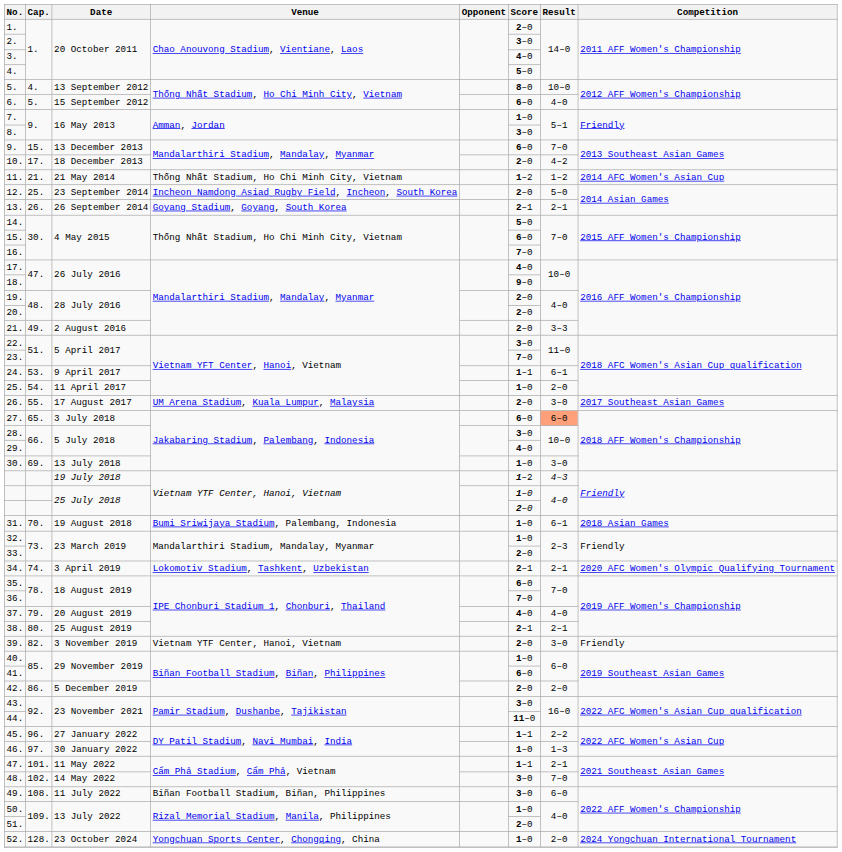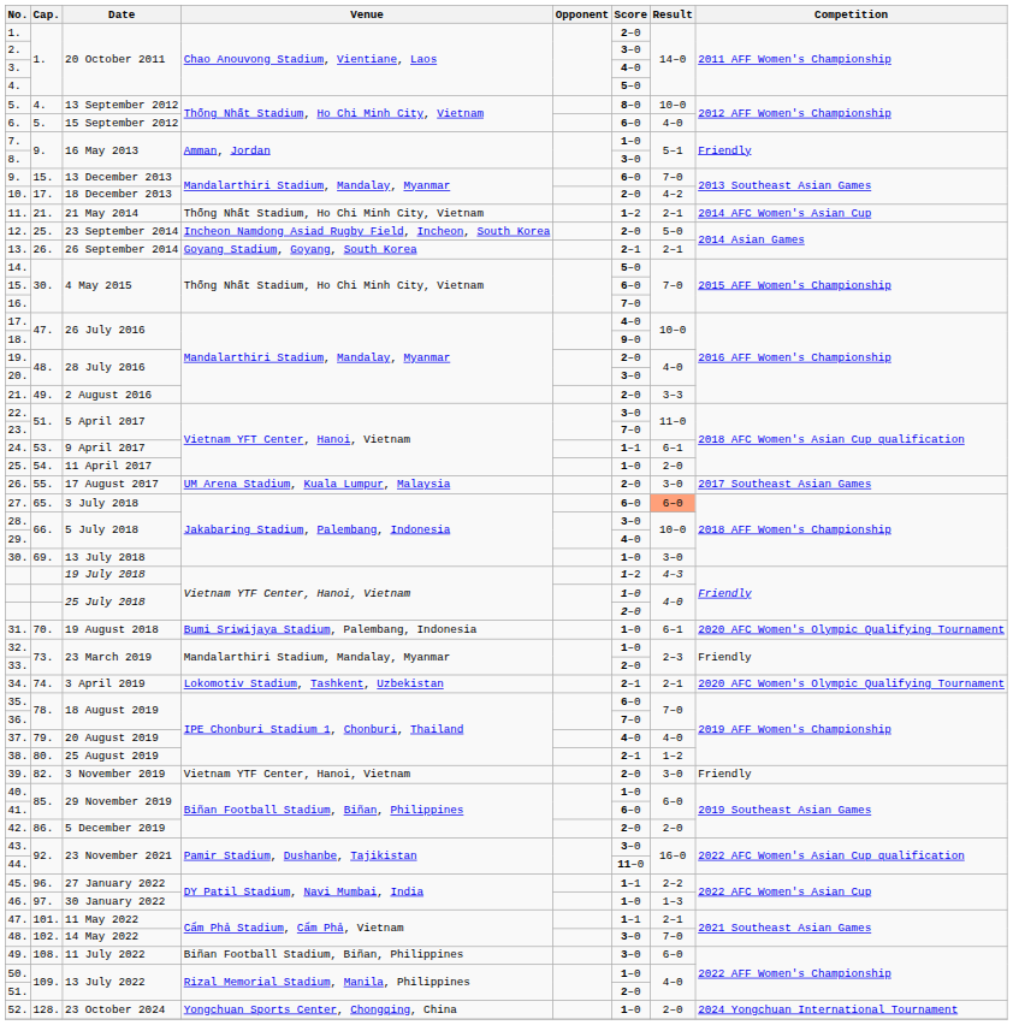 <table class="wikitable">
 <tr>
 <th>No.</th>
 <th>Cap.</th>
 <th>Date</th>
 <th>Venue</th>
 <th>Opponent</th>
 <th>Score</th>
 <th>Result</th>
 <th>Competition</th>
 </tr>
 <tr>
 <td>1.</td>
 <td rowspan="4">1.</td>
 <td rowspan="4">20 October 2011</td>
 <td rowspan="4"><a href='#'>Chao Anouvong Stadium</a>, <a href='#'>Vientiane</a>, <a href='#'>Laos</a></td>
 <td rowspan="4"></td>
 <td align=center><strong>2</strong>–0</td>
 <td rowspan="4" align=center>14–0</td>
 <td rowspan="4"><a href='#'>2011 AFF Women's Championship</a></td>
 </tr>
 <tr>
 <td>2.</td>
 <td align=center><strong>3</strong>–0</td>
 </tr>
 <tr>
 <td>3.</td>
 <td align=center><strong>4</strong>–0</td>
 </tr>
 <tr>
 <td>4.</td>
 <td align=center><strong>5</strong>–0</td>
 </tr>
 <tr>
 <td>5.</td>
 <td>4.</td>
 <td>13 September 2012</td>
 <td rowspan="2"><a href='#'>Thống Nhất Stadium</a>, <a href='#'>Ho Chi Minh City</a>, <a href='#'>Vietnam</a></td>
 <td></td>
 <td align=center><strong>8</strong>–0</td>
 <td align=center>10–0</td>
 <td rowspan="2"><a href='#'>2012 AFF Women's Championship</a></td>
 </tr>
 <tr>
 <td>6.</td>
 <td>5.</td>
 <td>15 September 2012</td>
 <td></td>
 <td align=center><strong>6</strong>–0</td>
 <td align=center>4–0</td>
 </tr>
 <tr>
 <td>7.</td>
 <td rowspan=2>9.</td>
 <td rowspan=2>16 May 2013</td>
 <td rowspan=2><a href='#'>Amman</a>, <a href='#'>Jordan</a></td>
 <td rowspan=2></td>
 <td align=center><strong>1</strong>–0</td>
 <td rowspan=2 align=center>5–1</td>
 <td rowspan=2><a href='#'>Friendly</a></td>
 </tr>
 <tr>
 <td>8.</td>
 <td align=center><strong>3</strong>–0</td>
 </tr>
 <tr>
 <td>9.</td>
 <td>15.</td>
 <td>13 December 2013</td>
 <td rowspan="2"><a href='#'>Mandalarthiri Stadium</a>, <a href='#'>Mandalay</a>, <a href='#'>Myanmar</a></td>
 <td></td>
 <td align=center><strong>6</strong>–0</td>
 <td align=center>7–0</td>
 <td rowspan="2"><a href='#'>2013 Southeast Asian Games</a></td>
 </tr>
 <tr>
 <td>10.</td>
 <td>17.</td>
 <td>18 December 2013</td>
 <td></td>
 <td align=center><strong>2</strong>–0</td>
 <td align=center>4–2</td>
 </tr>
 <tr>
 <td>11.</td>
 <td>21.</td>
 <td>21 May 2014</td>
 <td>Thống Nhất Stadium, Ho Chi Minh City, Vietnam</td>
 <td></td>
 <td align=center><strong>1</strong>–2</td>
-<td align=center>1–2</td>
+<td align=center>2–1</td>
 <td><a href='#'>2014 AFC Women's Asian Cup</a></td>
 </tr>
 <tr>
 <td>12.</td>
 <td>25.</td>
 <td>23 September 2014</td>
 <td><a href='#'>Incheon Namdong Asiad Rugby Field</a>, <a href='#'>Incheon</a>, <a href='#'>South Korea</a></td>
 <td></td>
 <td align=center><strong>2</strong>–0</td>
 <td align=center>5–0</td>
 <td rowspan="2"><a href='#'>2014 Asian Games</a></td>
 </tr>
 <tr>
 <td>13.</td>
 <td>26.</td>
 <td>26 September 2014</td>
 <td><a href='#'>Goyang Stadium</a>, <a href='#'>Goyang</a>, <a href='#'>South Korea</a></td>
 <td></td>
 <td align=center><strong>2</strong>–1</td>
 <td align=center>2–1</td>
 </tr>
 <tr>
 <td>14.</td>
 <td rowspan="3">30.</td>
 <td rowspan="3">4 May 2015</td>
 <td rowspan="3">Thống Nhất Stadium, Ho Chi Minh City, Vietnam</td>
 <td rowspan="3"></td>
 <td align=center><strong>5</strong>–0</td>
 <td rowspan="3" align=center>7–0</td>
 <td rowspan="3"><a href='#'>2015 AFF Women's Championship</a></td>
 </tr>
 <tr>
 <td>15.</td>
 <td align=center><strong>6</strong>–0</td>
 </tr>
 <tr>
 <td>16.</td>
 <td align=center><strong>7</strong>–0</td>
 </tr>
 <tr>
 <td>17.</td>
 <td rowspan="2">47.</td>
 <td rowspan="2">26 July 2016</td>
 <td rowspan="5"><a href='#'>Mandalarthiri Stadium</a>, <a href='#'>Mandalay</a>, <a href='#'>Myanmar</a></td>
 <td rowspan="2"></td>
 <td align=center><strong>4</strong>–0</td>
 <td rowspan="2" align=center>10–0</td>
 <td rowspan="5"><a href='#'>2016 AFF Women's Championship</a></td>
 </tr>
 <tr>
 <td>18.</td>
 <td align=center><strong>9</strong>–0</td>
 </tr>
 <tr>
 <td>19.</td>
 <td rowspan="2">48.</td>
 <td rowspan="2">28 July 2016</td>
 <td rowspan="2"></td>
 <td align=center><strong>2</strong>–0</td>
 <td rowspan="2" align=center>4–0</td>
 </tr>
 <tr>
 <td>20.</td>
-<td align=center><strong>2</strong>–0</td>
+<td align=center><strong>3</strong>–0</td>
 </tr>
 <tr>
 <td>21.</td>
 <td>49.</td>
 <td>2 August 2016</td>
 <td></td>
 <td align=center><strong>2</strong>–0</td>
 <td align=center>3–3</td>
 </tr>
 <tr>
 <td>22.</td>
 <td rowspan="2">51.</td>
 <td rowspan="2">5 April 2017</td>
 <td rowspan="4"><a href='#'>Vietnam YFT Center</a>, <a href='#'>Hanoi</a>, Vietnam</td>
 <td rowspan="2"></td>
 <td align=center><strong>3</strong>–0</td>
 <td rowspan="2" align=center>11–0</td>
 <td rowspan="4"><a href='#'>2018 AFC Women's Asian Cup qualification</a></td>
 </tr>
 <tr>
 <td>23.</td>
 <td align=center><strong>7</strong>–0</td>
 </tr>
 <tr>
 <td>24.</td>
 <td>53.</td>
 <td>9 April 2017</td>
 <td></td>
 <td align=center><strong>1</strong>–1</td>
 <td align=center>6–1</td>
 </tr>
 <tr>
 <td>25.</td>
 <td>54.</td>
 <td>11 April 2017</td>
 <td></td>
 <td align=center><strong>1</strong>–0</td>
 <td align=center>2–0</td>
 </tr>
 <tr>
 <td>26.</td>
 <td>55.</td>
 <td>17 August 2017</td>
 <td><a href='#'>UM Arena Stadium</a>, <a href='#'>Kuala Lumpur</a>, <a href='#'>Malaysia</a></td>
 <td></td>
 <td align=center><strong>2</strong>–0</td>
 <td align=center>3–0</td>
 <td><a href='#'>2017 Southeast Asian Games</a></td>
 </tr>
 <tr>
 <td>27.</td>
 <td>65.</td>
 <td>3 July 2018</td>
 <td rowspan="4"><a href='#'>Jakabaring Stadium</a>, <a href='#'>Palembang</a>, <a href='#'>Indonesia</a></td>
 <td></td>
 <td align=center><strong>6</strong>–0</td>
 <td align=center style="background: lightsalmon;">6–0</td>
 <td rowspan="4"><a href='#'>2018 AFF Women's Championship</a></td>
 </tr>
 <tr>
 <td>28.</td>
 <td rowspan="2">66.</td>
 <td rowspan="2">5 July 2018</td>
 <td rowspan="2"></td>
 <td align=center><strong>3</strong>–0</td>
 <td rowspan="2" align=center>10–0</td>
 </tr>
 <tr>
 <td>29.</td>
 <td align=center><strong>4</strong>–0</td>
 </tr>
 <tr>
 <td>30.</td>
 <td>69.</td>
 <td>13 July 2018</td>
 <td></td>
 <td align=center><strong>1</strong>–0</td>
 <td align=center>3–0</td>
 </tr>
 <tr>
 <td></td>
 <td></td>
 <td><em>19 July 2018</em></td>
 <td rowspan=3><em>Vietnam YTF Center, Hanoi, Vietnam </em></td>
 <td></td>
 <td align=center><strong><em>1</em></strong>–2</td>
 <td align=center><em>4–3</em></td>
 <td rowspan=3><a href='#'><em>Friendly</em></a></td>
 </tr>
 <tr>
 <td></td>
 <td></td>
 <td rowspan=2><em> 25 July 2018 </em></td>
 <td rowspan=2></td>
 <td align=center><strong><em>1</em></strong>–<em>0</em></td>
 <td rowspan=2 align=center><em>4–0</em></td>
 </tr>
 <tr>
 <td></td>
 <td></td>
 <td align=center><strong><em>2</em></strong>–<em>0</em></td>
 </tr>
 <tr>
 <td>31.</td>
 <td>70.</td>
 <td>19 August 2018</td>
 <td><a href='#'>Bumi Sriwijaya Stadium</a>, Palembang, Indonesia</td>
 <td></td>
 <td align=center><strong>1</strong>–0</td>
 <td align=center>6–1</td>
-<td><a href='#'>2018 Asian Games</a></td>
+<td><a href='#'>2020 AFC Women's Olympic Qualifying Tournament</a></td>
 </tr>
 <tr>
 <td>32.</td>
 <td rowspan=2>73.</td>
 <td rowspan=2>23 March 2019</td>
 <td rowspan=2>Mandalarthiri Stadium, Mandalay, Myanmar</td>
 <td rowspan=2></td>
 <td align=center><strong>1</strong>–0</td>
 <td rowspan=2 align=center>2–3</td>
 <td rowspan=2>Friendly</td>
 </tr>
 <tr>
 <td>33.</td>
 <td align=center><strong>2</strong>–0</td>
 </tr>
 <tr>
 <td>34.</td>
 <td>74.</td>
 <td>3 April 2019</td>
 <td><a href='#'>Lokomotiv Stadium</a>, <a href='#'>Tashkent</a>, <a href='#'>Uzbekistan</a></td>
 <td></td>
 <td align=center><strong>2</strong>–1</td>
 <td align=center>2–1</td>
 <td><a href='#'>2020 AFC Women's Olympic Qualifying Tournament</a></td>
 </tr>
 <tr>
 <td>35.</td>
 <td rowspan="2">78.</td>
 <td rowspan="2">18 August 2019</td>
 <td rowspan="4"><a href='#'>IPE Chonburi Stadium 1</a>, <a href='#'>Chonburi</a>, <a href='#'>Thailand</a></td>
 <td rowspan="2"></td>
 <td align=center><strong>6</strong>–0</td>
 <td rowspan="2" align=center>7–0</td>
 <td rowspan="4"><a href='#'>2019 AFF Women's Championship</a></td>
 </tr>
 <tr>
 <td>36.</td>
 <td align=center><strong>7</strong>–0</td>
 </tr>
 <tr>
 <td>37.</td>
 <td>79.</td>
 <td>20 August 2019</td>
 <td></td>
 <td align=center><strong>4</strong>–0</td>
 <td align=center>4–0</td>
 </tr>
 <tr>
 <td>38.</td>
 <td>80.</td>
 <td>25 August 2019</td>
 <td></td>
 <td align=center><strong>2</strong>–1</td>
-<td align=center>2–1</td>
+<td align=center>1–2</td>
 </tr>
 <tr>
 <td>39.</td>
 <td>82.</td>
 <td>3 November 2019</td>
 <td>Vietnam YTF Center, Hanoi, Vietnam</td>
 <td></td>
 <td align=center><strong>2</strong>–0</td>
 <td align=center>3–0</td>
 <td>Friendly</td>
 </tr>
 <tr>
 <td>40.</td>
 <td rowspan="2">85.</td>
 <td rowspan="2">29 November 2019</td>
 <td rowspan="3"><a href='#'>Biñan Football Stadium</a>, <a href='#'>Biñan</a>, <a href='#'>Philippines</a></td>
 <td rowspan="2"></td>
 <td align=center><strong>1</strong>–0</td>
 <td rowspan="2" align=center>6–0</td>
 <td rowspan="3"><a href='#'>2019 Southeast Asian Games</a></td>
 </tr>
 <tr>
 <td>41.</td>
 <td align=center><strong>6</strong>–0</td>
 </tr>
 <tr>
 <td>42.</td>
 <td>86.</td>
 <td>5 December 2019</td>
 <td></td>
 <td align=center><strong>2</strong>–0</td>
 <td align=center>2–0</td>
 </tr>
 <tr>
 <td>43.</td>
 <td rowspan="2">92.</td>
 <td rowspan="2">23 November 2021</td>
 <td rowspan="2"><a href='#'>Pamir Stadium</a>, <a href='#'>Dushanbe</a>, <a href='#'>Tajikistan</a></td>
 <td rowspan="2"></td>
 <td align=center><strong>3</strong>–0</td>
 <td rowspan="2" align=center>16–0</td>
 <td rowspan="2"><a href='#'>2022 AFC Women's Asian Cup qualification</a></td>
 </tr>
 <tr>
 <td>44.</td>
 <td align=center><strong>11</strong>–0</td>
 </tr>
 <tr>
 <td>45.</td>
 <td>96.</td>
 <td>27 January 2022</td>
 <td rowspan="2"><a href='#'>DY Patil Stadium</a>, <a href='#'>Navi Mumbai</a>, <a href='#'>India</a></td>
 <td></td>
 <td align=center><strong>1</strong>–1</td>
 <td align=center>2–2</td>
 <td rowspan="2"><a href='#'>2022 AFC Women's Asian Cup</a></td>
 </tr>
 <tr>
 <td>46.</td>
 <td>97.</td>
 <td>30 January 2022</td>
 <td></td>
 <td align=center><strong>1</strong>–0</td>
 <td align=center>1–3</td>
 </tr>
 <tr>
 <td>47.</td>
 <td>101.</td>
 <td>11 May 2022</td>
 <td rowspan=2><a href='#'>Cẩm Phả Stadium</a>, <a href='#'>Cẩm Phả</a>, Vietnam</td>
 <td></td>
 <td align=center><strong>1</strong>–1</td>
 <td align=center>2–1</td>
 <td rowspan=2><a href='#'>2021 Southeast Asian Games</a></td>
 </tr>
 <tr>
 <td>48.</td>
 <td>102.</td>
 <td>14 May 2022</td>
 <td></td>
 <td align=center><strong>3</strong>–0</td>
 <td align=center>7–0</td>
 </tr>
 <tr>
 <td>49.</td>
 <td>108.</td>
 <td>11 July 2022</td>
 <td>Biñan Football Stadium, Biñan, Philippines</td>
 <td></td>
 <td align=center><strong>3</strong>–0</td>
 <td align=center>6–0</td>
 <td rowspan=3><a href='#'>2022 AFF Women's Championship</a></td>
 </tr>
 <tr>
 <td>50.</td>
 <td rowspan="2">109.</td>
 <td rowspan="2">13 July 2022</td>
 <td rowspan="2"><a href='#'>Rizal Memorial Stadium</a>, <a href='#'>Manila</a>, Philippines</td>
 <td rowspan="2"></td>
 <td align=center><strong>1</strong>–0</td>
 <td rowspan=2 align=center>4–0</td>
 </tr>
 <tr>
 <td>51.</td>
 <td align=center><strong>2</strong>–0</td>
 </tr>
 <tr>
 <td>52.</td>
 <td>128.</td>
 <td>23 October 2024</td>
 <td><a href='#'>Yongchuan Sports Center</a>, <a href='#'>Chongqing</a>, China</td>
 <td></td>
 <td align=center><strong>1</strong>–0</td>
 <td align=center>2–0</td>
 <td><a href='#'>2024 Yongchuan International Tournament</a></td>
 </tr>
 <tr>
 </tr>
 </table>
